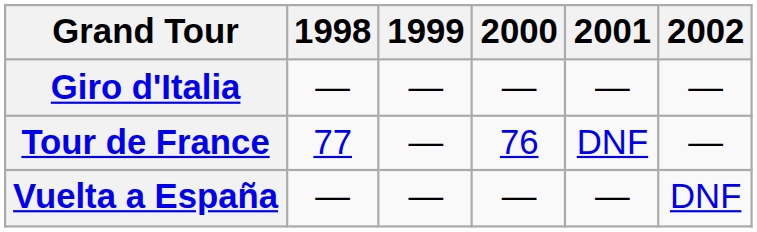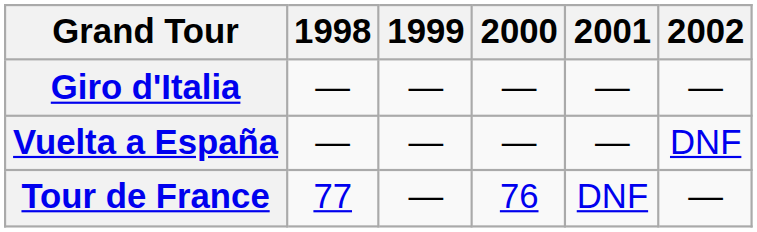 <table class="wikitable plainrowheaders">
 <tr>
 <th>Grand Tour</th>
 <th scope="col">1998</th>
 <th scope="col">1999</th>
 <th scope="col">2000</th>
 <th scope="col">2001</th>
 <th scope="col">2002</th>
 </tr>
 <tr style="text-align:center;">
 <th scope="row"> <a href='#'>Giro d'Italia</a></th>
 <td>—</td>
 <td>—</td>
 <td>—</td>
 <td>—</td>
 <td>—</td>
 </tr>
 <tr style="text-align:center;">
+<th scope="row"> <a href='#'>Vuelta a España</a></th>
+<td>—</td>
+<td>—</td>
+<td>—</td>
+<td>—</td>
+<td style="text-align:center;"><a href='#'>DNF</a></td>
+</tr>
+<tr style="text-align:center;">
 <th scope="row"> <a href='#'>Tour de France</a></th>
 <td style="text-align:center;"><a href='#'>77</a></td>
 <td>—</td>
 <td style="text-align:center;"><a href='#'>76</a></td>
 <td style="text-align:center;"><a href='#'>DNF</a></td>
 <td>—</td>
 </tr>
-<tr style="text-align:center;">
-<th scope="row"> <a href='#'>Vuelta a España</a></th>
-<td>—</td>
-<td>—</td>
-<td>—</td>
-<td>—</td>
-<td style="text-align:center;"><a href='#'>DNF</a></td>
-</tr>
 </table>
